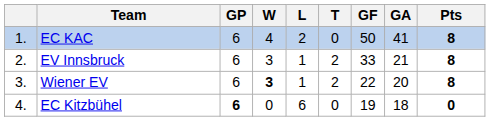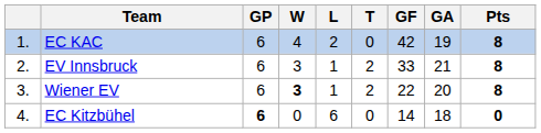 <table class="wikitable">
 <tr>
 <th width="30"></th>
 <th width="200">Team</th>
 <th width="30">GP</th>
 <th width="30">W</th>
 <th width="30">L</th>
 <th width="30">T</th>
 <th width="30">GF</th>
 <th width="30">GA</th>
 <th width="70">Pts</th>
 </tr>
 <tr bgcolor="#BCD2EE" align="center">
 <td>1.</td>
 <td align="left"><a href='#'>EC KAC</a></td>
 <td>6</td>
 <td>4</td>
 <td>2</td>
 <td>0</td>
-<td>50</td>
-<td>41</td>
+<td>42</td>
+<td>19</td>
 <td><strong>8</strong></td>
 </tr>
 <tr bgcolor="#FFFFFF" align="center">
 <td>2.</td>
 <td align="left"><a href='#'>EV Innsbruck</a></td>
 <td>6</td>
 <td>3</td>
 <td>1</td>
 <td>2</td>
 <td>33</td>
 <td>21</td>
 <td><strong>8</strong></td>
 </tr>
 <tr bgcolor="#FFFFFF" align="center">
 <td>3.</td>
 <td align="left"><a href='#'>Wiener EV</a></td>
 <td>6</td>
 <td><strong>3</strong></td>
 <td>1</td>
 <td>2</td>
 <td>22</td>
 <td>20</td>
 <td><strong>8</strong></td>
 </tr>
 <tr bgcolor="#FFFFFF" align="center">
 <td>4.</td>
 <td align="left"><a href='#'>EC Kitzbühel</a></td>
 <td><strong>6</strong></td>
 <td>0</td>
 <td>6</td>
 <td>0</td>
-<td>19</td>
+<td>14</td>
 <td>18</td>
 <td><strong>0</strong></td>
 </tr>
 </table>
